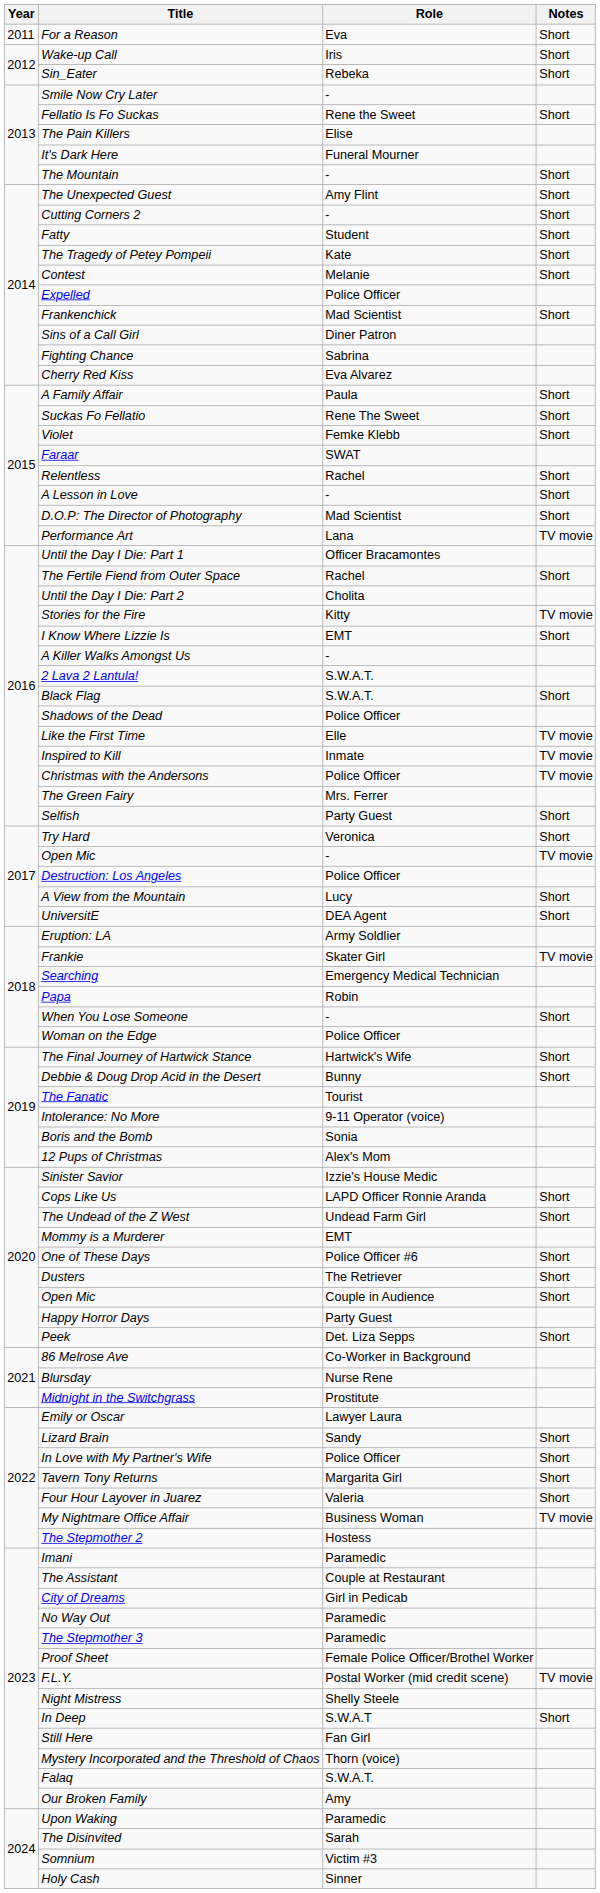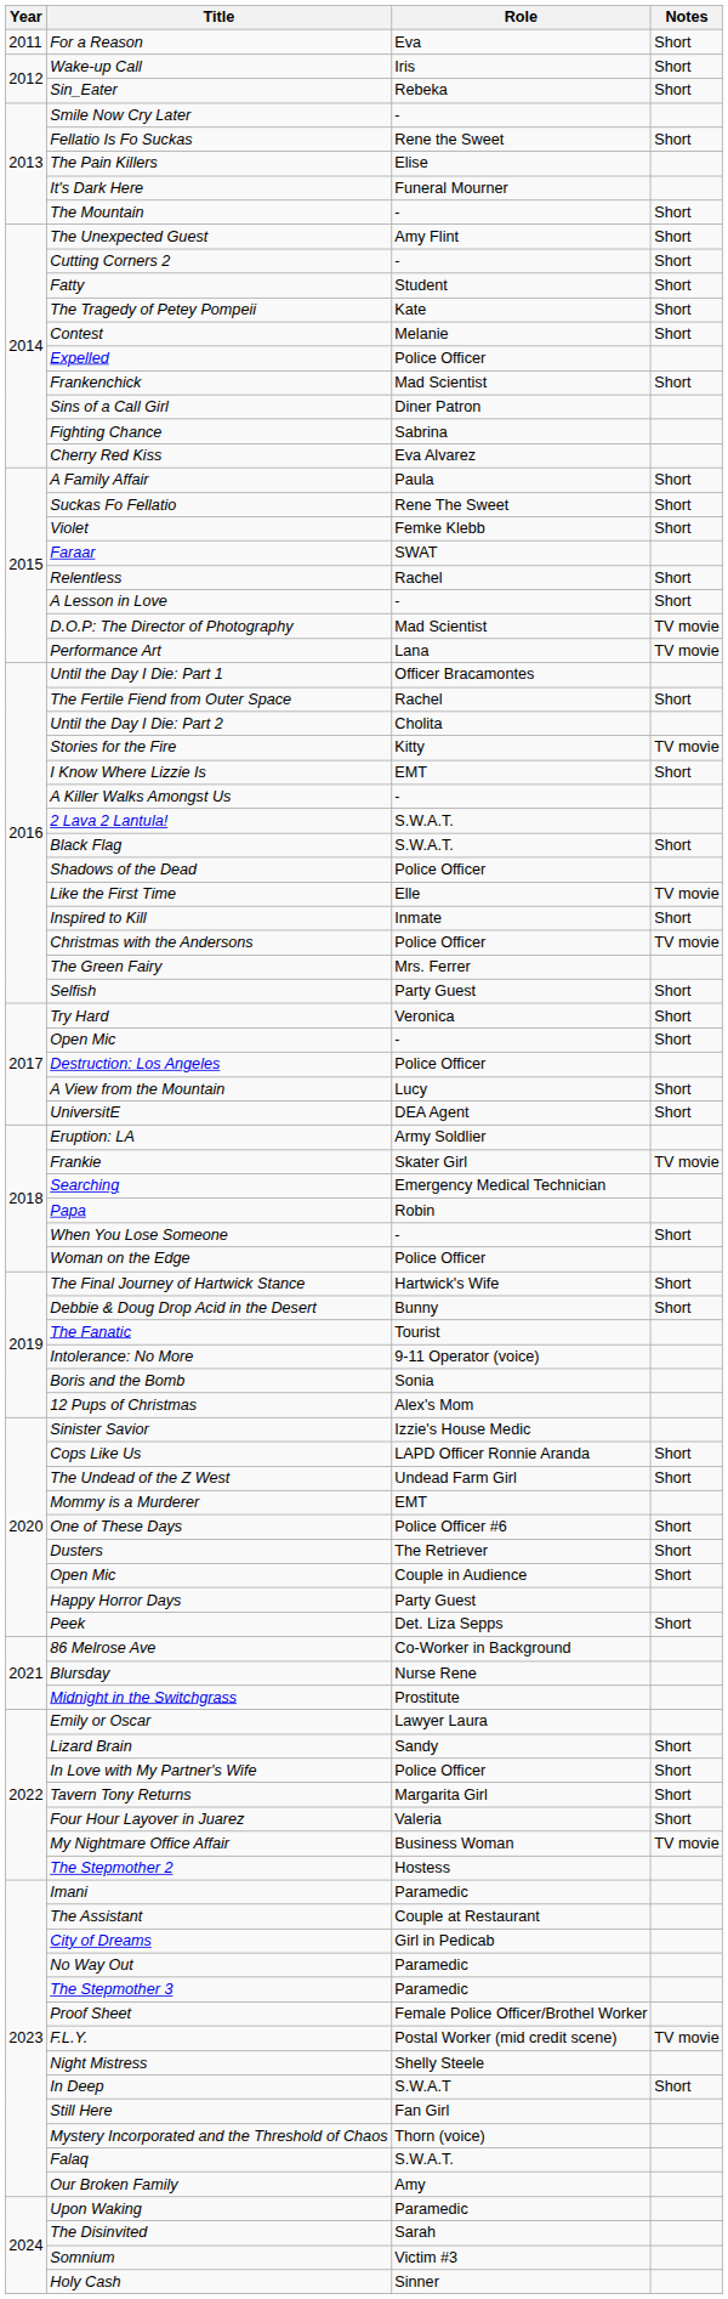 <table class="wikitable sortable">
 <tr>
 <th>Year</th>
 <th>Title</th>
 <th>Role</th>
 <th>Notes</th>
 </tr>
 <tr>
 <td>2011</td>
 <td><em>For a Reason</em></td>
 <td>Eva</td>
 <td>Short</td>
 </tr>
 <tr>
 <td rowspan="2">2012</td>
 <td><em>Wake-up Call</em></td>
 <td>Iris</td>
 <td>Short</td>
 </tr>
 <tr>
 <td><em>Sin_Eater</em></td>
 <td>Rebeka</td>
 <td>Short</td>
 </tr>
 <tr>
 <td rowspan="5">2013</td>
 <td><em>Smile Now Cry Later</em></td>
 <td>-</td>
 <td></td>
 </tr>
 <tr>
 <td><em>Fellatio Is Fo Suckas</em></td>
 <td>Rene the Sweet</td>
 <td>Short</td>
 </tr>
 <tr>
 <td><em>The Pain Killers</em></td>
 <td>Elise</td>
 <td></td>
 </tr>
 <tr>
 <td><em>It's Dark Here</em></td>
 <td>Funeral Mourner</td>
 <td></td>
 </tr>
 <tr>
 <td><em>The Mountain</em></td>
 <td>-</td>
 <td>Short</td>
 </tr>
 <tr>
 <td rowspan="10">2014</td>
 <td><em>The Unexpected Guest</em></td>
 <td>Amy Flint</td>
 <td>Short</td>
 </tr>
 <tr>
 <td><em>Cutting Corners 2</em></td>
 <td>-</td>
 <td>Short</td>
 </tr>
 <tr>
 <td><em>Fatty</em></td>
 <td>Student</td>
 <td>Short</td>
 </tr>
 <tr>
 <td><em>The Tragedy of Petey Pompeii</em></td>
 <td>Kate</td>
 <td>Short</td>
 </tr>
 <tr>
 <td><em>Contest</em></td>
 <td>Melanie</td>
 <td>Short</td>
 </tr>
 <tr>
 <td><em><a href='#'>Expelled</a></em></td>
 <td>Police Officer</td>
 <td></td>
 </tr>
 <tr>
 <td><em>Frankenchick</em></td>
 <td>Mad Scientist</td>
 <td>Short</td>
 </tr>
 <tr>
 <td><em>Sins of a Call Girl</em></td>
 <td>Diner Patron</td>
 <td></td>
 </tr>
 <tr>
 <td><em>Fighting Chance</em></td>
 <td>Sabrina</td>
 <td></td>
 </tr>
 <tr>
 <td><em>Cherry Red Kiss</em></td>
 <td>Eva Alvarez</td>
 <td></td>
 </tr>
 <tr>
 <td rowspan="8">2015</td>
 <td><em>A Family Affair</em></td>
 <td>Paula</td>
 <td>Short</td>
 </tr>
 <tr>
 <td><em>Suckas Fo Fellatio</em></td>
 <td>Rene The Sweet</td>
 <td>Short</td>
 </tr>
 <tr>
 <td><em>Violet</em></td>
 <td>Femke Klebb</td>
 <td>Short</td>
 </tr>
 <tr>
 <td><em><a href='#'>Faraar</a></em></td>
 <td>SWAT</td>
 <td></td>
 </tr>
 <tr>
 <td><em>Relentless</em></td>
 <td>Rachel</td>
 <td>Short</td>
 </tr>
 <tr>
 <td><em>A Lesson in Love</em></td>
 <td>-</td>
 <td>Short</td>
 </tr>
 <tr>
 <td><em>D.O.P: The Director of Photography</em></td>
 <td>Mad Scientist</td>
-<td>Short</td>
+<td>TV movie</td>
 </tr>
 <tr>
 <td><em>Performance Art</em></td>
 <td>Lana</td>
 <td>TV movie</td>
 </tr>
 <tr>
 <td rowspan="14">2016</td>
 <td><em>Until the Day I Die: Part 1</em></td>
 <td>Officer Bracamontes</td>
 <td></td>
 </tr>
 <tr>
 <td><em>The Fertile Fiend from Outer Space</em></td>
 <td>Rachel</td>
 <td>Short</td>
 </tr>
 <tr>
 <td><em>Until the Day I Die: Part 2</em></td>
 <td>Cholita</td>
 <td></td>
 </tr>
 <tr>
 <td><em>Stories for the Fire</em></td>
 <td>Kitty</td>
 <td>TV movie</td>
 </tr>
 <tr>
 <td><em>I Know Where Lizzie Is</em></td>
 <td>EMT</td>
 <td>Short</td>
 </tr>
 <tr>
 <td><em>A Killer Walks Amongst Us</em></td>
 <td>-</td>
 <td></td>
 </tr>
 <tr>
 <td><em><a href='#'>2 Lava 2 Lantula!</a></em></td>
 <td>S.W.A.T.</td>
 <td></td>
 </tr>
 <tr>
 <td><em>Black Flag</em></td>
 <td>S.W.A.T.</td>
 <td>Short</td>
 </tr>
 <tr>
 <td><em>Shadows of the Dead</em></td>
 <td>Police Officer</td>
 <td></td>
 </tr>
 <tr>
 <td><em>Like the First Time</em></td>
 <td>Elle</td>
 <td>TV movie</td>
 </tr>
 <tr>
 <td><em>Inspired to Kill</em></td>
 <td>Inmate</td>
-<td>TV movie</td>
+<td>Short</td>
 </tr>
 <tr>
 <td><em>Christmas with the Andersons</em></td>
 <td>Police Officer</td>
 <td>TV movie</td>
 </tr>
 <tr>
 <td><em>The Green Fairy</em></td>
 <td>Mrs. Ferrer</td>
 <td></td>
 </tr>
 <tr>
 <td><em>Selfish</em></td>
 <td>Party Guest</td>
 <td>Short</td>
 </tr>
 <tr>
 <td rowspan="5">2017</td>
 <td><em>Try Hard</em></td>
 <td>Veronica</td>
 <td>Short</td>
 </tr>
 <tr>
 <td><em>Open Mic</em></td>
 <td>-</td>
-<td>TV movie</td>
+<td>Short</td>
 </tr>
 <tr>
 <td><em><a href='#'>Destruction: Los Angeles</a></em></td>
 <td>Police Officer</td>
 <td></td>
 </tr>
 <tr>
 <td><em>A View from the Mountain</em></td>
 <td>Lucy</td>
 <td>Short</td>
 </tr>
 <tr>
 <td><em>UniversitE</em></td>
 <td>DEA Agent</td>
 <td>Short</td>
 </tr>
 <tr>
 <td rowspan="6">2018</td>
 <td><em>Eruption: LA</em></td>
 <td>Army Soldlier</td>
 <td></td>
 </tr>
 <tr>
 <td><em>Frankie</em></td>
 <td>Skater Girl</td>
 <td>TV movie</td>
 </tr>
 <tr>
 <td><em><a href='#'>Searching</a></em></td>
 <td>Emergency Medical Technician</td>
 <td></td>
 </tr>
 <tr>
 <td><em><a href='#'>Papa</a></em></td>
 <td>Robin</td>
 <td></td>
 </tr>
 <tr>
 <td><em>When You Lose Someone</em></td>
 <td>-</td>
 <td>Short</td>
 </tr>
 <tr>
 <td><em>Woman on the Edge</em></td>
 <td>Police Officer</td>
 <td></td>
 </tr>
 <tr>
 <td rowspan="6">2019</td>
 <td><em>The Final Journey of Hartwick Stance</em></td>
 <td>Hartwick's Wife</td>
 <td>Short</td>
 </tr>
 <tr>
 <td><em>Debbie & Doug Drop Acid in the Desert</em></td>
 <td>Bunny</td>
 <td>Short</td>
 </tr>
 <tr>
 <td><em><a href='#'>The Fanatic</a></em></td>
 <td>Tourist</td>
 <td></td>
 </tr>
 <tr>
 <td><em>Intolerance: No More</em></td>
 <td>9-11 Operator (voice)</td>
 <td></td>
 </tr>
 <tr>
 <td><em>Boris and the Bomb</em></td>
 <td>Sonia</td>
 <td></td>
 </tr>
 <tr>
 <td><em>12 Pups of Christmas</em></td>
 <td>Alex's Mom</td>
 <td></td>
 </tr>
 <tr>
 <td rowspan="9">2020</td>
 <td><em>Sinister Savior</em></td>
 <td>Izzie's House Medic</td>
 <td></td>
 </tr>
 <tr>
 <td><em>Cops Like Us</em></td>
 <td>LAPD Officer Ronnie Aranda</td>
 <td>Short</td>
 </tr>
 <tr>
 <td><em>The Undead of the Z West</em></td>
 <td>Undead Farm Girl</td>
 <td>Short</td>
 </tr>
 <tr>
 <td><em>Mommy is a Murderer</em></td>
 <td>EMT</td>
 <td></td>
 </tr>
 <tr>
 <td><em>One of These Days</em></td>
 <td>Police Officer #6</td>
 <td>Short</td>
 </tr>
 <tr>
 <td><em>Dusters</em></td>
 <td>The Retriever</td>
 <td>Short</td>
 </tr>
 <tr>
 <td><em>Open Mic</em></td>
 <td>Couple in Audience</td>
 <td>Short</td>
 </tr>
 <tr>
 <td><em>Happy Horror Days</em></td>
 <td>Party Guest</td>
 <td></td>
 </tr>
 <tr>
 <td><em>Peek</em></td>
 <td>Det. Liza Sepps</td>
 <td>Short</td>
 </tr>
 <tr>
 <td rowspan="3">2021</td>
 <td><em>86 Melrose Ave</em></td>
 <td>Co-Worker in Background</td>
 <td></td>
 </tr>
 <tr>
 <td><em>Blursday</em></td>
 <td>Nurse Rene</td>
 <td></td>
 </tr>
 <tr>
 <td><em><a href='#'>Midnight in the Switchgrass</a></em></td>
 <td>Prostitute</td>
 <td><strong><strong><em></td>
 </tr>
 <tr>
 <td rowspan="7">2022</td>
 <td><em>Emily or Oscar</em></td>
 <td>Lawyer Laura</td>
 <td></td>
 </tr>
 <tr>
 <td><em>Lizard Brain</em></td>
 <td>Sandy</td>
 <td>Short</td>
 </tr>
 <tr>
 <td><em>In Love with My Partner's Wife</em></td>
 <td>Police Officer</td>
 <td>Short</td>
 </tr>
 <tr>
 <td><em>Tavern Tony Returns</em></td>
 <td>Margarita Girl</td>
 <td>Short</td>
 </tr>
 <tr>
 <td><em>Four Hour Layover in Juarez</em></td>
 <td>Valeria</td>
 <td>Short</td>
 </tr>
 <tr>
 <td><em>My Nightmare Office Affair</em></td>
 <td>Business Woman</td>
 <td>TV movie</td>
 </tr>
 <tr>
 <td><em><a href='#'>The Stepmother 2</a></em></td>
 <td>Hostess</td>
 <td></td>
 </tr>
 <tr>
 <td rowspan="13">2023</td>
 <td><em>Imani</em></td>
 <td>Paramedic</td>
 <td></td>
 </tr>
 <tr>
 <td><em>The Assistant</em></td>
 <td>Couple at Restaurant</td>
 <td></td>
 </tr>
 <tr>
 <td><em><a href='#'>City of Dreams</a></em></td>
 <td>Girl in Pedicab</td>
 <td></td>
 </tr>
 <tr>
 <td><em>No Way Out</em></td>
 <td>Paramedic</td>
 <td></td>
 </tr>
 <tr>
 <td><em><a href='#'>The Stepmother 3</a></em></td>
 <td>Paramedic</td>
 <td></td>
 </tr>
 <tr>
 <td><em>Proof Sheet</em></td>
 <td>Female Police Officer/Brothel Worker</td>
 <td></td>
 </tr>
 <tr>
 <td><em>F.L.Y.</em></td>
 <td>Postal Worker (mid credit scene)</td>
 <td>TV movie</td>
 </tr>
 <tr>
 <td><em>Night Mistress</em></td>
 <td>Shelly Steele</td>
 <td></td>
 </tr>
 <tr>
 <td><em>In Deep</em></td>
 <td>S.W.A.T</td>
 <td>Short</td>
 </tr>
 <tr>
 <td><em>Still Here</em></td>
 <td>Fan Girl</td>
 <td></td>
 </tr>
 <tr>
 <td><em>Mystery Incorporated and the Threshold of Chaos</em></td>
 <td>Thorn (voice)</td>
 <td></td>
 </tr>
 <tr>
 <td><em>Falaq</em></td>
 <td>S.W.A.T.</td>
 <td></td>
 </tr>
 <tr>
 <td><em>Our Broken Family</em></td>
 <td>Amy</td>
 <td></td>
 </tr>
 <tr>
 <td rowspan="4">2024</td>
 <td><em>Upon Waking</em></td>
 <td>Paramedic</td>
 <td></td>
 </tr>
 <tr>
 <td><em>The Disinvited</em></td>
 <td>Sarah</td>
 <td></td>
 </tr>
 <tr>
 <td><em>Somnium</em></td>
 <td>Victim #3</td>
 <td></td>
 </tr>
 <tr>
 <td><em>Holy Cash</em></td>
 <td>Sinner</td>
 <td></td>
 </tr>
 </table>
